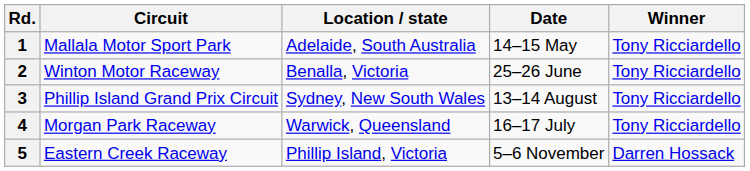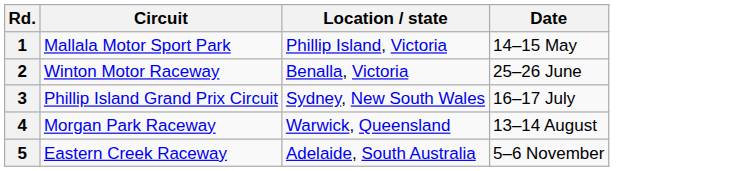 <table class="wikitable" style="font-size: 90%">
 <tr>
 <th>Rd.</th>
 <th>Circuit</th>
 <th>Location / state</th>
 <th>Date</th>
-<th>Winner</th>
 </tr>
 <tr>
 <th>1</th>
 <td> <a href='#'>Mallala Motor Sport Park</a></td>
-<td><a href='#'>Adelaide</a>, <a href='#'>South Australia</a></td>
+<td><a href='#'>Phillip Island</a>, <a href='#'>Victoria</a></td>
 <td>14–15 May</td>
-<td><a href='#'>Tony Ricciardello</a></td>
 </tr>
 <tr>
 <th>2</th>
 <td> <a href='#'>Winton Motor Raceway</a></td>
 <td><a href='#'>Benalla</a>, <a href='#'>Victoria</a></td>
 <td>25–26 June</td>
-<td><a href='#'>Tony Ricciardello</a></td>
 </tr>
 <tr>
 <th>3</th>
 <td> <a href='#'>Phillip Island Grand Prix Circuit</a></td>
 <td><a href='#'>Sydney</a>, <a href='#'>New South Wales</a></td>
-<td>13–14 August</td>
-<td><a href='#'>Tony Ricciardello</a></td>
+<td>16–17 July</td>
 </tr>
 <tr>
 <th>4</th>
 <td> <a href='#'>Morgan Park Raceway</a></td>
 <td><a href='#'>Warwick</a>, <a href='#'>Queensland</a></td>
-<td>16–17 July</td>
-<td><a href='#'>Tony Ricciardello</a></td>
+<td>13–14 August</td>
 </tr>
 <tr>
 <th>5</th>
 <td> <a href='#'>Eastern Creek Raceway</a></td>
-<td><a href='#'>Phillip Island</a>, <a href='#'>Victoria</a></td>
+<td><a href='#'>Adelaide</a>, <a href='#'>South Australia</a></td>
 <td>5–6 November</td>
-<td><a href='#'>Darren Hossack</a></td>
 </tr>
 </table>
